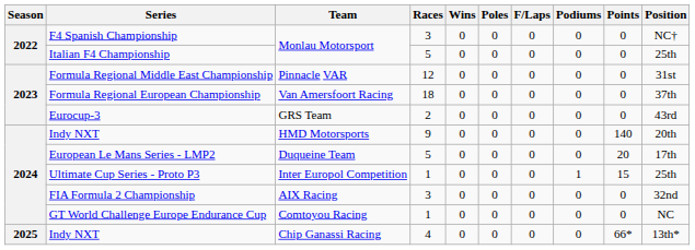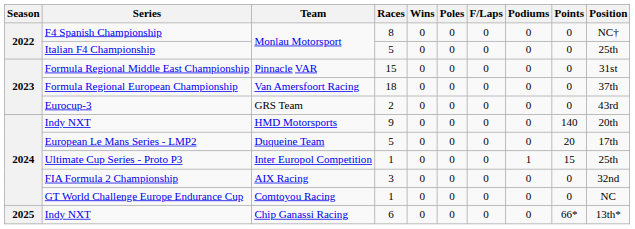 <table class="wikitable" style="font-size: 90%; text-align:center">
 <tr>
 <th scope="col">Season</th>
 <th scope="col">Series</th>
 <th scope="col">Team</th>
 <th scope="col">Races</th>
 <th scope="col">Wins</th>
 <th scope="col">Poles</th>
 <th scope="col">F/Laps</th>
 <th scope="col">Podiums</th>
 <th scope="col">Points</th>
 <th scope="col">Position</th>
 </tr>
 <tr>
 <th scope="row" rowspan="2">2022</th>
 <td style="text-align:left;"><a href='#'>F4 Spanish Championship</a></td>
 <td style="text-align:left;" rowspan="2"><a href='#'>Monlau Motorsport</a></td>
-<td>3</td>
+<td>8</td>
 <td>0</td>
 <td>0</td>
 <td>0</td>
 <td>0</td>
 <td>0</td>
 <td>NC†</td>
 </tr>
 <tr>
 <td style="text-align:left;"><a href='#'>Italian F4 Championship</a></td>
 <td>5</td>
 <td>0</td>
 <td>0</td>
 <td>0</td>
 <td>0</td>
 <td>0</td>
 <td>25th</td>
 </tr>
 <tr>
 <th scope="row" rowspan="3">2023</th>
 <td style="text-align:left;"><a href='#'>Formula Regional Middle East Championship</a></td>
 <td style="text-align:left;"><a href='#'>Pinnacle</a> <a href='#'>VAR</a></td>
-<td>12</td>
+<td>15</td>
 <td>0</td>
 <td>0</td>
 <td>0</td>
 <td>0</td>
 <td>0</td>
 <td>31st</td>
 </tr>
 <tr>
 <td style="text-align:left;"><a href='#'>Formula Regional European Championship</a></td>
 <td style="text-align:left;"><a href='#'>Van Amersfoort Racing</a></td>
 <td>18</td>
 <td>0</td>
 <td>0</td>
 <td>0</td>
 <td>0</td>
 <td>0</td>
 <td>37th</td>
 </tr>
 <tr>
 <td style="text-align:left;"><a href='#'>Eurocup-3</a></td>
 <td style="text-align:left;">GRS Team</td>
 <td>2</td>
 <td>0</td>
 <td>0</td>
 <td>0</td>
 <td>0</td>
 <td>0</td>
 <td>43rd</td>
 </tr>
 <tr>
 <th scope="row" rowspan="5">2024</th>
 <td style="text-align:left;"><a href='#'>Indy NXT</a></td>
 <td style="text-align:left;"><a href='#'>HMD Motorsports</a></td>
 <td>9</td>
 <td>0</td>
 <td>0</td>
 <td>0</td>
 <td>0</td>
 <td>140</td>
 <td>20th</td>
 </tr>
 <tr>
 <td style="text-align:left;"><a href='#'>European Le Mans Series - LMP2</a></td>
 <td style="text-align:left;"><a href='#'>Duqueine Team</a></td>
 <td>5</td>
 <td>0</td>
 <td>0</td>
 <td>0</td>
 <td>0</td>
 <td>20</td>
 <td>17th</td>
 </tr>
 <tr>
 <td style="text-align:left;"><a href='#'>Ultimate Cup Series - Proto P3</a></td>
 <td style="text-align:left;"><a href='#'>Inter Europol Competition</a></td>
 <td>1</td>
 <td>0</td>
 <td>0</td>
 <td>0</td>
 <td>1</td>
 <td>15</td>
 <td>25th</td>
 </tr>
 <tr>
 <td style="text-align:left;"><a href='#'>FIA Formula 2 Championship</a></td>
 <td style="text-align:left;"><a href='#'>AIX Racing</a></td>
 <td>3</td>
 <td>0</td>
 <td>0</td>
 <td>0</td>
 <td>0</td>
 <td>0</td>
 <td>32nd</td>
 </tr>
 <tr>
 <td style="text-align:left;"><a href='#'>GT World Challenge Europe Endurance Cup</a></td>
 <td style="text-align:left;"><a href='#'>Comtoyou Racing</a></td>
 <td>1</td>
 <td>0</td>
 <td>0</td>
 <td>0</td>
 <td>0</td>
 <td>0</td>
 <td>NC</td>
 </tr>
 <tr>
 <th scope="row">2025</th>
 <td style="text-align:left;"><a href='#'>Indy NXT</a></td>
 <td style="text-align:left;"><a href='#'>Chip Ganassi Racing</a></td>
-<td>4</td>
+<td>6</td>
 <td>0</td>
 <td>0</td>
 <td>0</td>
 <td>0</td>
 <td>66*</td>
 <td>13th*</td>
 </tr>
 </table>
